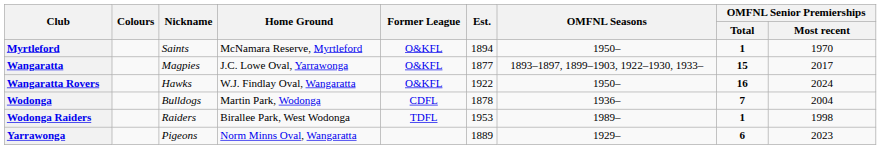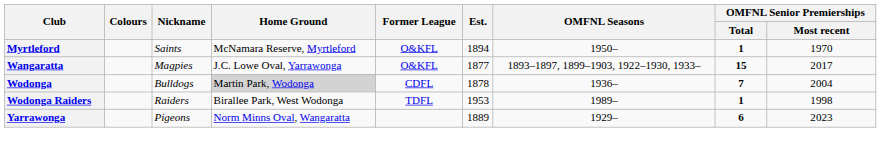 <table class="wikitable sortable mw-collapsible mw-collapsed" style="text-align:center; width:100%">
 <tr>
 <th rowspan="2">Club</th>
 <th rowspan="2">Colours</th>
 <th rowspan="2">Nickname</th>
 <th rowspan="2">Home Ground</th>
 <th rowspan="2">Former League</th>
 <th rowspan="2">Est.</th>
 <th rowspan="2">OMFNL Seasons</th>
 <th colspan="2">OMFNL Senior Premierships</th>
 </tr>
 <tr>
 <th>Total</th>
 <th>Most recent</th>
 </tr>
 <tr>
 <th style="text-align:left"><a href='#'>Myrtleford</a></th>
 <td></td>
 <td align="left"><em>Saints</em></td>
 <td align="left">McNamara Reserve, <a href='#'>Myrtleford</a></td>
 <td style="text-align:center;"><a href='#'>O&KFL</a></td>
 <td style="text-align:center;">1894</td>
 <td style="text-align:center;">1950–</td>
 <td style="text-align:center;"><strong>1</strong></td>
 <td style="text-align:center;">1970</td>
 </tr>
 <tr>
 <th style="text-align:left"><a href='#'>Wangaratta</a></th>
 <td></td>
 <td align="left"><em>Magpies</em></td>
 <td align="left">J.C. Lowe Oval, <a href='#'>Yarrawonga</a></td>
 <td style="text-align:center;"><a href='#'>O&KFL</a></td>
 <td style="text-align:center;">1877</td>
 <td style="text-align:center;">1893–1897, 1899–1903, 1922–1930, 1933–</td>
 <td style="text-align:center;"><strong>15</strong></td>
 <td style="text-align:center;">2017</td>
 </tr>
 <tr>
-<th style="text-align:left"><a href='#'>Wangaratta Rovers</a></th>
-<td></td>
-<td align="left"><em>Hawks</em></td>
-<td align="left">W.J. Findlay Oval, <a href='#'>Wangaratta</a></td>
-<td style="text-align:center;"><a href='#'>O&KFL</a></td>
-<td style="text-align:center;">1922</td>
-<td style="text-align:center;">1950–</td>
-<td style="text-align:center;"><strong>16</strong></td>
-<td style="text-align:center;">2024</td>
-</tr>
-<tr>
 <th style="text-align:left"><a href='#'>Wodonga</a></th>
 <td></td>
 <td align="left"><em>Bulldogs</em></td>
-<td align="left">Martin Park, <a href='#'>Wodonga</a></td>
+<td align="left" style="background: lightgrey;">Martin Park, <a href='#'>Wodonga</a></td>
 <td style="text-align:center;"><a href='#'>CDFL</a></td>
 <td style="text-align:center;">1878</td>
 <td style="text-align:center;">1936–</td>
 <td style="text-align:center;"><strong>7</strong></td>
 <td style="text-align:center;">2004</td>
 </tr>
 <tr>
 <th style="text-align:left"><a href='#'>Wodonga Raiders</a></th>
 <td></td>
 <td align="left"><em>Raiders</em></td>
 <td align="left">Birallee Park, West Wodonga</td>
 <td style="text-align:center;"><a href='#'>TDFL</a></td>
 <td style="text-align:center;">1953</td>
 <td style="text-align:center;">1989–</td>
 <td style="text-align:center;"><strong>1</strong></td>
 <td style="text-align:center;">1998</td>
 </tr>
 <tr>
 <th style="text-align:left"><a href='#'>Yarrawonga</a></th>
 <td></td>
 <td align="left"><em>Pigeons</em></td>
 <td align="left"><a href='#'>Norm Minns Oval</a>, <a href='#'>Wangaratta</a></td>
 <td style="text-align:center;"></td>
 <td style="text-align:center;">1889</td>
 <td style="text-align:center;">1929–</td>
 <td style="text-align:center;"><strong>6</strong></td>
 <td style="text-align:center;">2023</td>
 </tr>
 </table>
